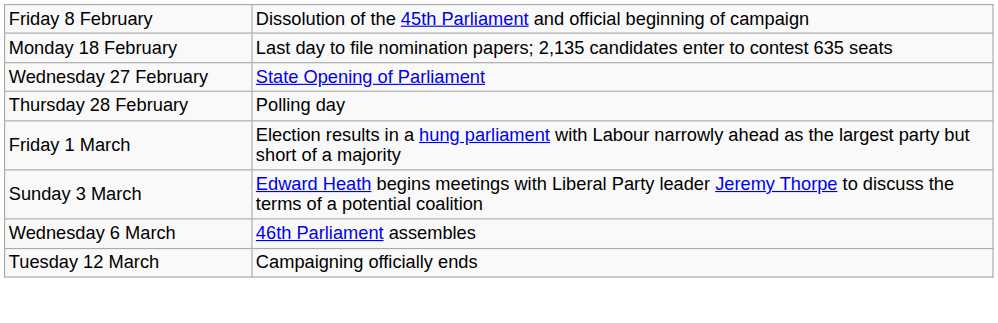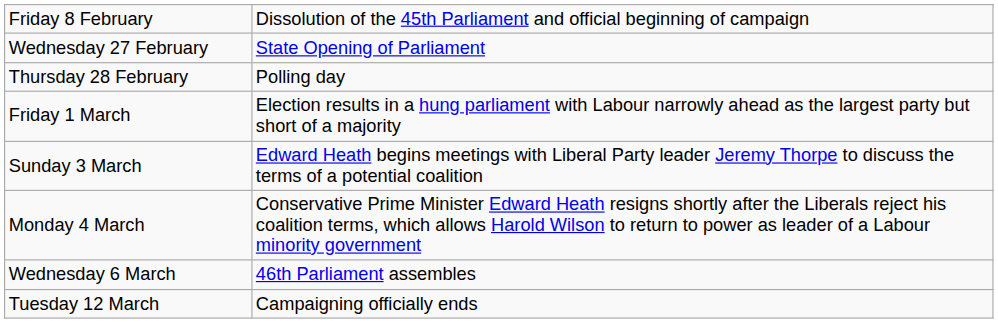 <table class="wikitable">
 <tr>
 <td style="width:25%;">Friday 8 February</td>
 <td>Dissolution of the <a href='#'>45th Parliament</a> and official beginning of campaign</td>
-</tr>
-<tr>
-<td>Monday 18 February</td>
-<td>Last day to file nomination papers; 2,135 candidates enter to contest 635 seats</td>
 </tr>
 <tr>
 <td>Wednesday 27 February</td>
 <td><a href='#'>State Opening of Parliament</a></td>
 </tr>
 <tr>
 <td>Thursday 28 February</td>
 <td>Polling day</td>
 </tr>
 <tr>
 <td>Friday 1 March</td>
 <td>Election results in a <a href='#'>hung parliament</a> with Labour narrowly ahead as the largest party but short of a majority</td>
 </tr>
 <tr>
 <td>Sunday 3 March</td>
 <td><a href='#'>Edward Heath</a> begins meetings with Liberal Party leader <a href='#'>Jeremy Thorpe</a> to discuss the terms of a potential coalition</td>
 </tr>
 <tr>
+<td>Monday 4 March</td>
+<td>Conservative Prime Minister <a href='#'>Edward Heath</a> resigns shortly after the Liberals reject his coalition terms, which allows <a href='#'>Harold Wilson</a> to return to power as leader of a Labour <a href='#'>minority government</a></td>
+</tr>
+<tr>
 <td>Wednesday 6 March</td>
 <td><a href='#'>46th Parliament</a> assembles</td>
 </tr>
 <tr>
 <td>Tuesday 12 March</td>
 <td>Campaigning officially ends</td>
 </tr>
 </table>
